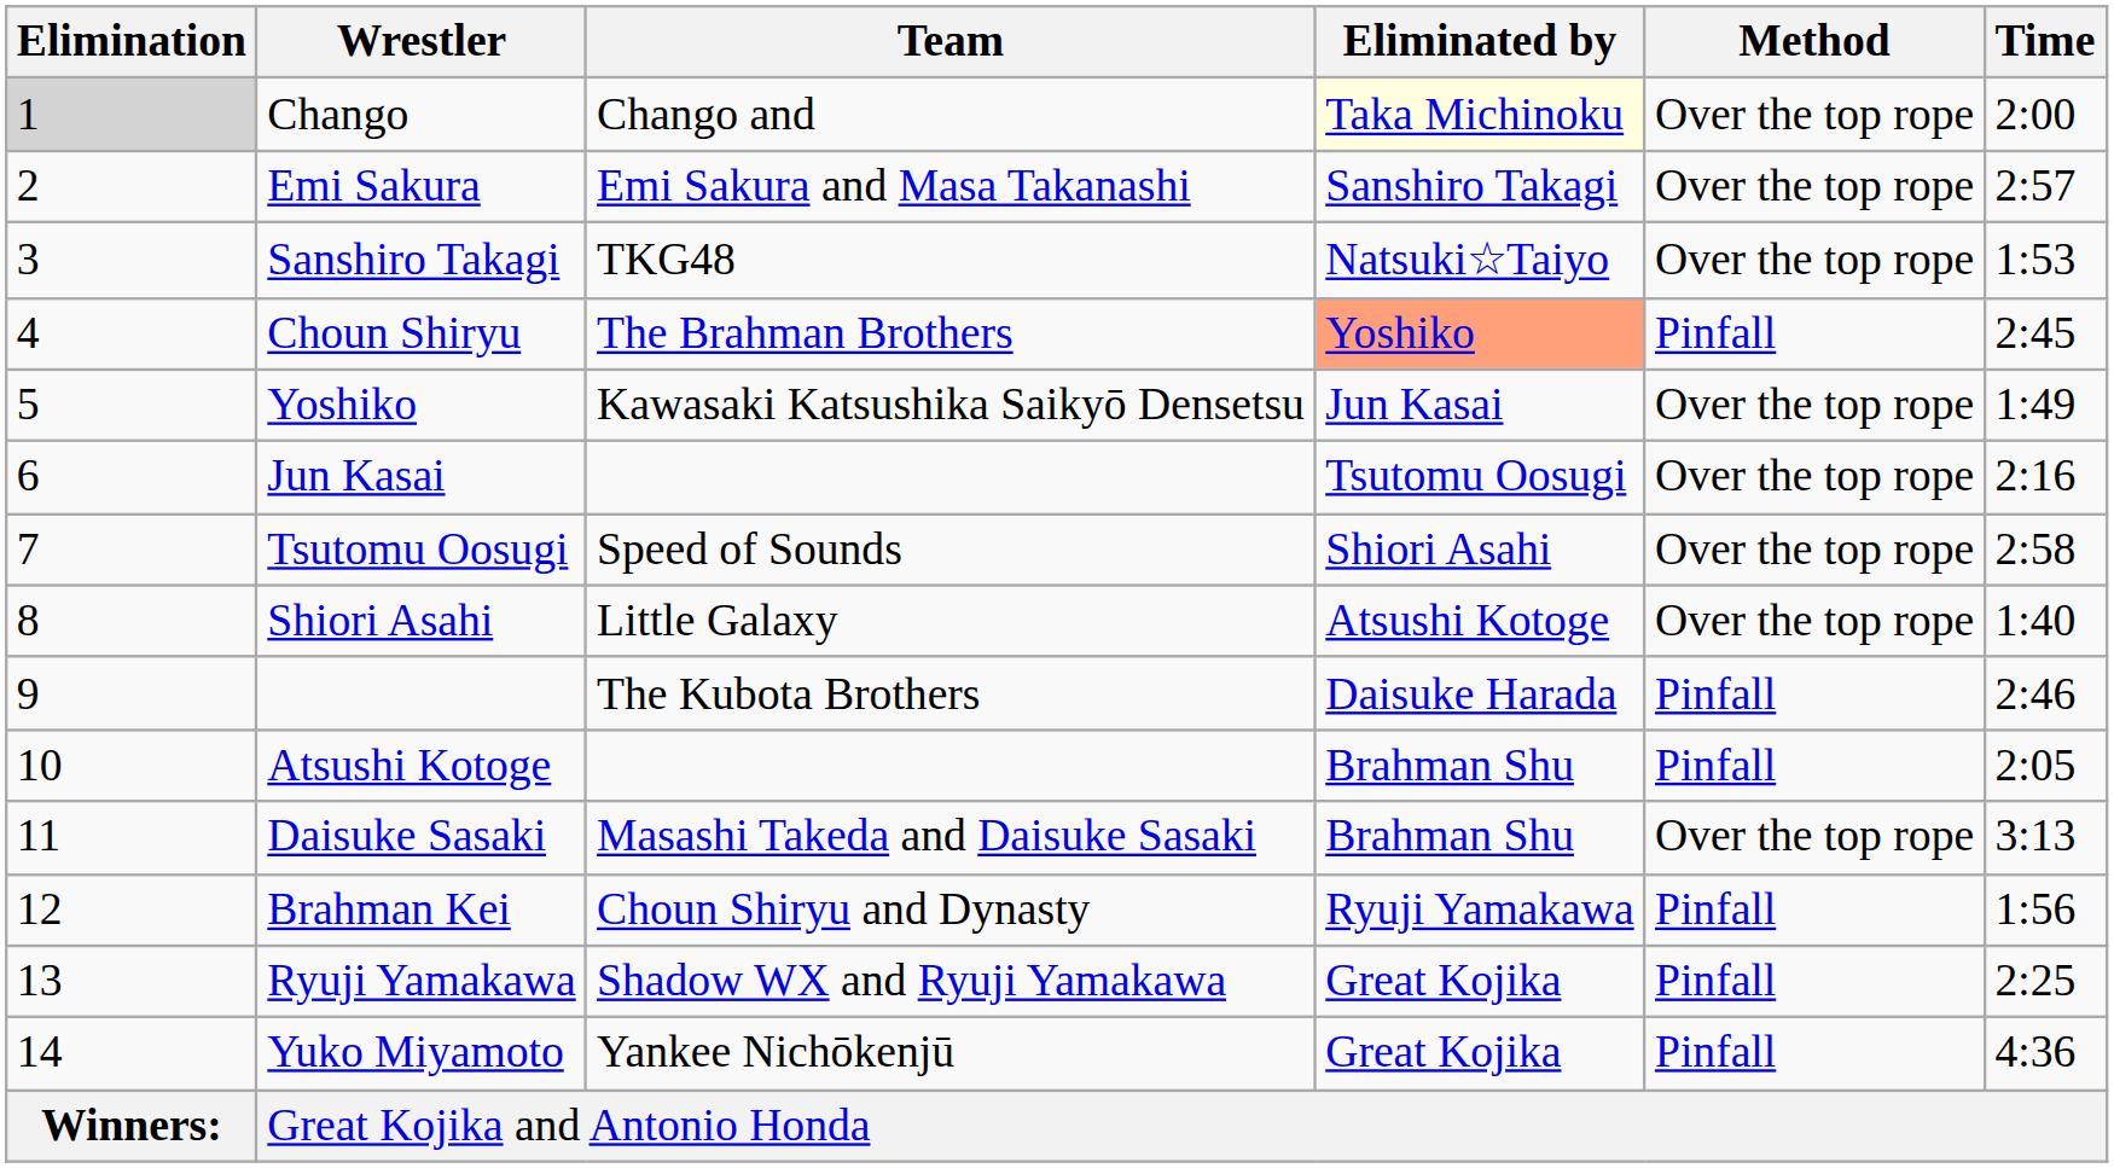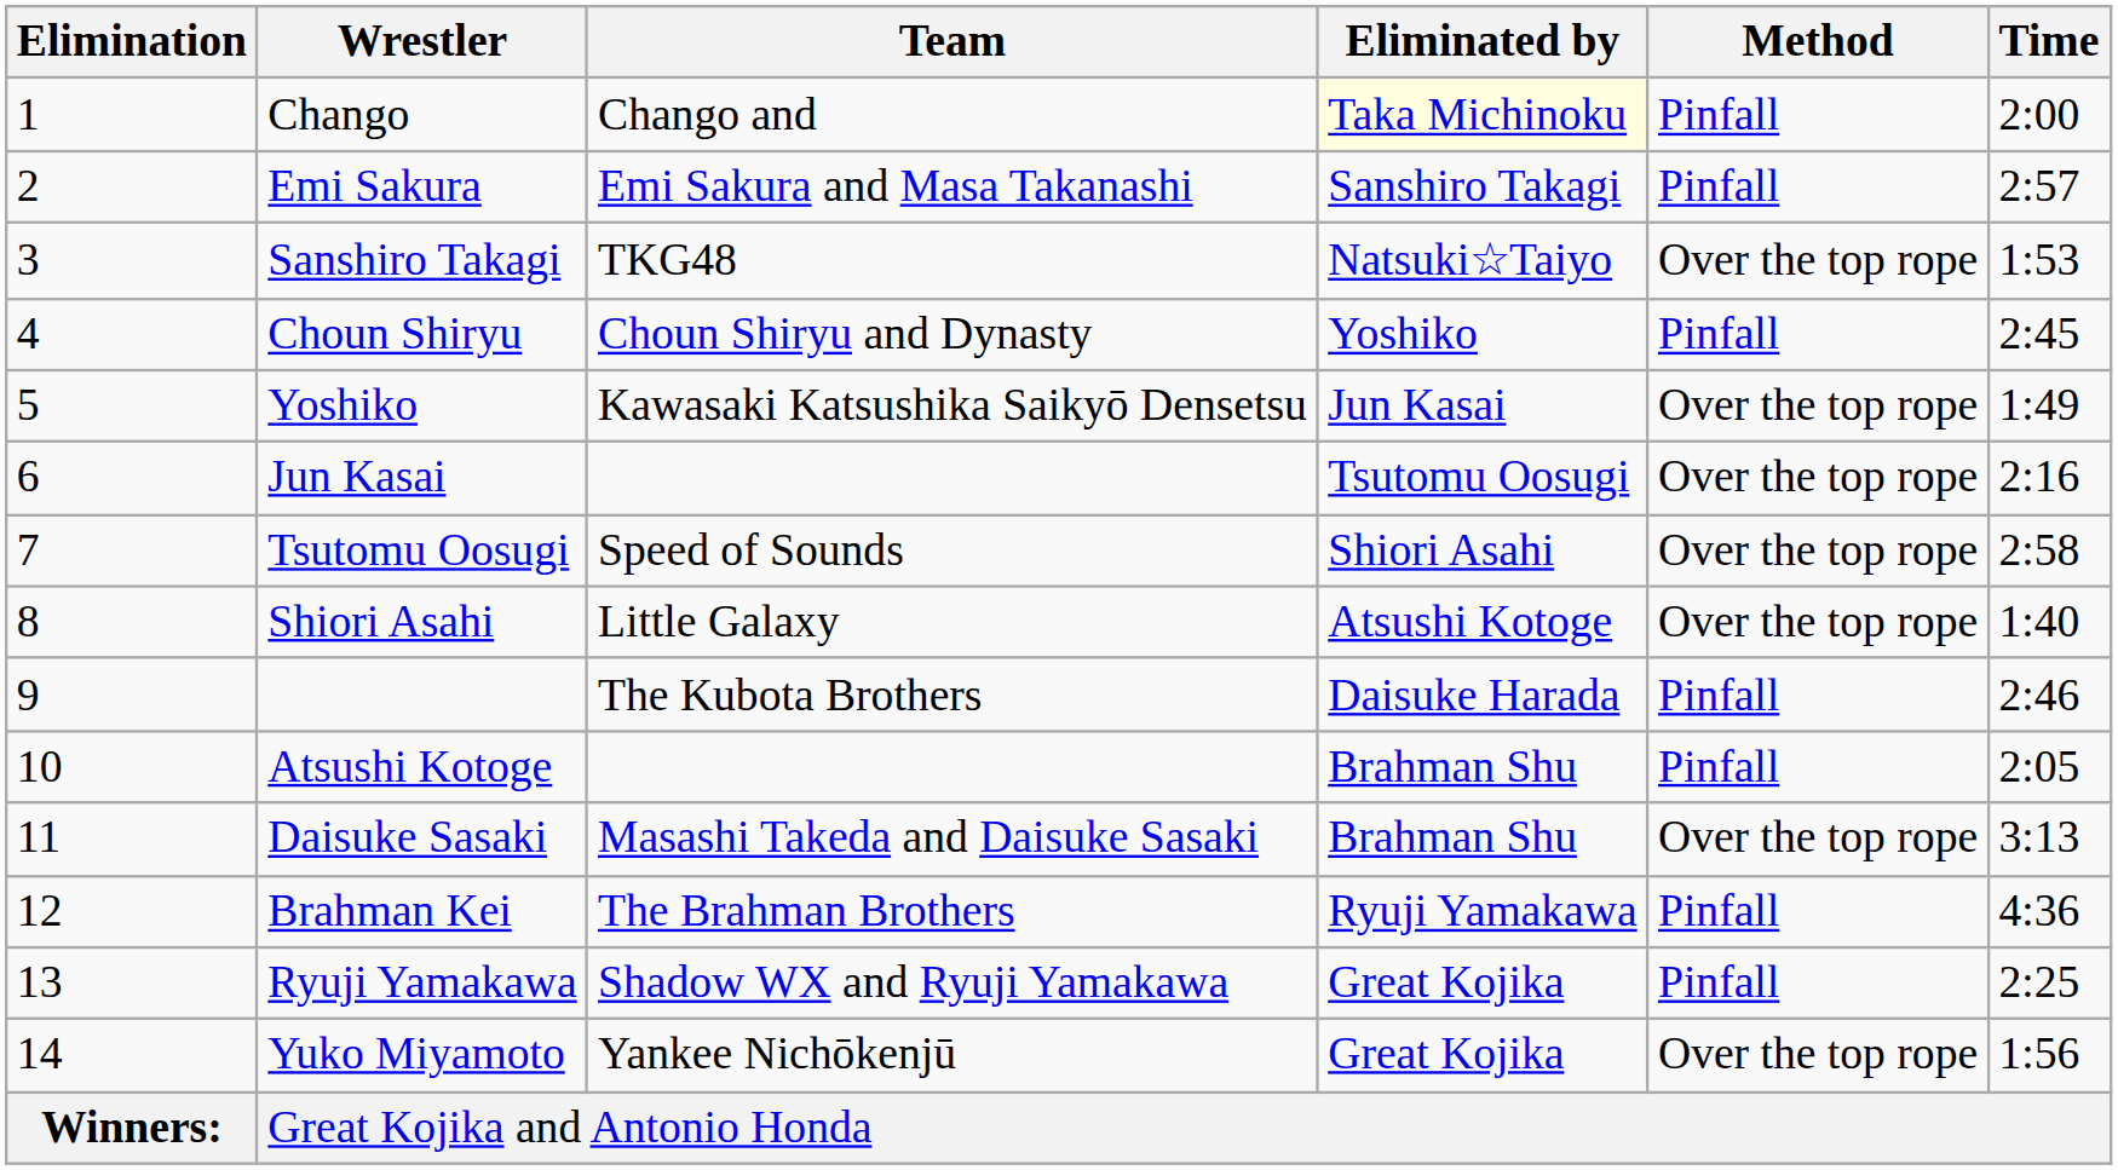 <table class="wikitable" border="1">
 <tr>
 <th>Elimination</th>
 <th>Wrestler</th>
 <th>Team</th>
 <th>Eliminated by</th>
 <th>Method</th>
 <th>Time</th>
 </tr>
 <tr>
-<td style="background: lightgrey;">1</td>
+<td>1</td>
 <td>Chango</td>
 <td>Chango and </td>
 <td style="background: lightyellow;"><a href='#'>Taka Michinoku</a></td>
-<td>Over the top rope</td>
+<td><a href='#'>Pinfall</a></td>
 <td>2:00</td>
 </tr>
 <tr>
 <td>2</td>
 <td><a href='#'>Emi Sakura</a></td>
 <td><a href='#'>Emi Sakura</a> and <a href='#'>Masa Takanashi</a></td>
 <td><a href='#'>Sanshiro Takagi</a></td>
-<td>Over the top rope</td>
+<td><a href='#'>Pinfall</a></td>
 <td>2:57</td>
 </tr>
 <tr>
 <td>3</td>
 <td><a href='#'>Sanshiro Takagi</a></td>
 <td>TKG48</td>
 <td><a href='#'>Natsuki☆Taiyo</a></td>
 <td>Over the top rope</td>
 <td>1:53</td>
 </tr>
 <tr>
 <td>4</td>
 <td><a href='#'>Choun Shiryu</a></td>
-<td><a href='#'>The Brahman Brothers</a></td>
-<td style="background: lightsalmon;"><a href='#'>Yoshiko</a></td>
+<td><a href='#'>Choun Shiryu</a> and Dynasty</td>
+<td><a href='#'>Yoshiko</a></td>
 <td><a href='#'>Pinfall</a></td>
 <td>2:45</td>
 </tr>
 <tr>
 <td>5</td>
 <td><a href='#'>Yoshiko</a></td>
 <td>Kawasaki Katsushika Saikyō Densetsu</td>
 <td><a href='#'>Jun Kasai</a></td>
 <td>Over the top rope</td>
 <td>1:49</td>
 </tr>
 <tr>
 <td>6</td>
 <td><a href='#'>Jun Kasai</a></td>
 <td></td>
 <td><a href='#'>Tsutomu Oosugi</a></td>
 <td>Over the top rope</td>
 <td>2:16</td>
 </tr>
 <tr>
 <td>7</td>
 <td><a href='#'>Tsutomu Oosugi</a></td>
 <td>Speed of Sounds</td>
 <td><a href='#'>Shiori Asahi</a></td>
 <td>Over the top rope</td>
 <td>2:58</td>
 </tr>
 <tr>
 <td>8</td>
 <td><a href='#'>Shiori Asahi</a></td>
 <td>Little Galaxy</td>
 <td><a href='#'>Atsushi Kotoge</a></td>
 <td>Over the top rope</td>
 <td>1:40</td>
 </tr>
 <tr>
 <td>9</td>
 <td></td>
 <td>The Kubota Brothers</td>
 <td><a href='#'>Daisuke Harada</a></td>
 <td><a href='#'>Pinfall</a></td>
 <td>2:46</td>
 </tr>
 <tr>
 <td>10</td>
 <td><a href='#'>Atsushi Kotoge</a></td>
 <td></td>
 <td><a href='#'>Brahman Shu</a></td>
 <td><a href='#'>Pinfall</a></td>
 <td>2:05</td>
 </tr>
 <tr>
 <td>11</td>
 <td><a href='#'>Daisuke Sasaki</a></td>
 <td><a href='#'>Masashi Takeda</a> and <a href='#'>Daisuke Sasaki</a></td>
 <td><a href='#'>Brahman Shu</a></td>
 <td>Over the top rope</td>
 <td>3:13</td>
 </tr>
 <tr>
 <td>12</td>
 <td><a href='#'>Brahman Kei</a></td>
-<td><a href='#'>Choun Shiryu</a> and Dynasty</td>
+<td><a href='#'>The Brahman Brothers</a></td>
 <td><a href='#'>Ryuji Yamakawa</a></td>
 <td><a href='#'>Pinfall</a></td>
-<td>1:56</td>
+<td>4:36</td>
 </tr>
 <tr>
 <td>13</td>
 <td><a href='#'>Ryuji Yamakawa</a></td>
 <td><a href='#'>Shadow WX</a> and <a href='#'>Ryuji Yamakawa</a></td>
 <td><a href='#'>Great Kojika</a></td>
 <td><a href='#'>Pinfall</a></td>
 <td>2:25</td>
 </tr>
 <tr>
 <td>14</td>
 <td><a href='#'>Yuko Miyamoto</a></td>
 <td>Yankee Nichōkenjū</td>
 <td><a href='#'>Great Kojika</a></td>
-<td><a href='#'>Pinfall</a></td>
-<td>4:36</td>
+<td>Over the top rope</td>
+<td>1:56</td>
 </tr>
 <tr>
 <th>Winners:</th>
 <td colspan="5" bgcolor="#f2f2f2"><a href='#'>Great Kojika</a> and <a href='#'>Antonio Honda</a></td>
 </tr>
 </table>
